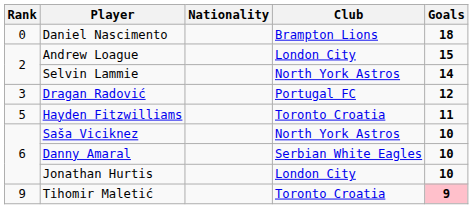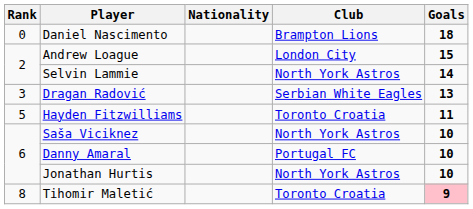 <table class="wikitable" style="text-align:center">
 <tr>
 <th>Rank</th>
 <th>Player</th>
 <th>Nationality</th>
 <th>Club</th>
 <th>Goals</th>
 </tr>
 <tr>
 <td>0</td>
 <td align="left">Daniel Nascimento</td>
 <td align="left"></td>
 <td align="left"><a href='#'>Brampton Lions</a></td>
 <td><strong>18</strong></td>
 </tr>
 <tr>
 <td rowspan="2">2</td>
 <td align="left">Andrew Loague</td>
 <td align="left"></td>
 <td align="left"><a href='#'>London City</a></td>
 <td><strong>15</strong></td>
 </tr>
 <tr>
 <td align="left">Selvin Lammie</td>
 <td align="left"></td>
 <td align="left"><a href='#'>North York Astros</a></td>
 <td><strong>14</strong></td>
 </tr>
 <tr>
 <td>3</td>
 <td align="left"><a href='#'>Dragan Radović</a></td>
 <td align="left"></td>
-<td align="left"><a href='#'>Portugal FC</a></td>
-<td><strong>12</strong></td>
+<td align="left"><a href='#'>Serbian White Eagles</a></td>
+<td><strong>13</strong></td>
 </tr>
 <tr>
 <td>5</td>
 <td align="left"><a href='#'>Hayden Fitzwilliams</a></td>
 <td align="left"></td>
 <td align="left"><a href='#'>Toronto Croatia</a></td>
 <td><strong>11</strong></td>
 </tr>
 <tr>
 <td rowspan="3">6</td>
 <td align="left"><a href='#'>Saša Viciknez</a></td>
 <td align="left"></td>
 <td align="left"><a href='#'>North York Astros</a></td>
 <td><strong>10</strong></td>
 </tr>
 <tr>
 <td align="left"><a href='#'>Danny Amaral</a></td>
 <td align="left"></td>
-<td align="left"><a href='#'>Serbian White Eagles</a></td>
+<td align="left"><a href='#'>Portugal FC</a></td>
 <td><strong>10</strong></td>
 </tr>
 <tr>
 <td align="left">Jonathan Hurtis</td>
 <td align="left"></td>
-<td align="left"><a href='#'>London City</a></td>
+<td align="left"><a href='#'>North York Astros</a></td>
 <td><strong>10</strong></td>
 </tr>
 <tr>
-<td>9</td>
+<td>8</td>
 <td align="left">Tihomir Maletić</td>
 <td align="left"></td>
 <td align="left"><a href='#'>Toronto Croatia</a></td>
 <td style="background: pink;"><strong>9</strong></td>
 </tr>
 </table>
